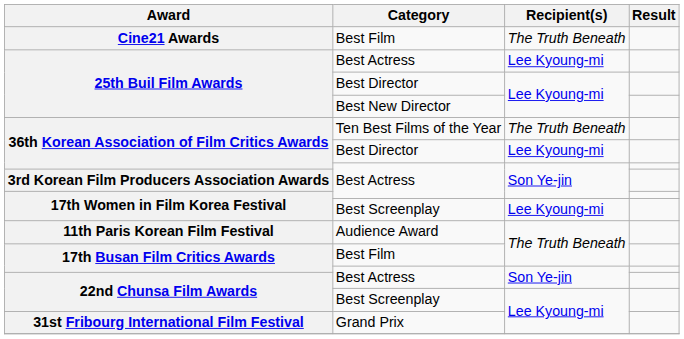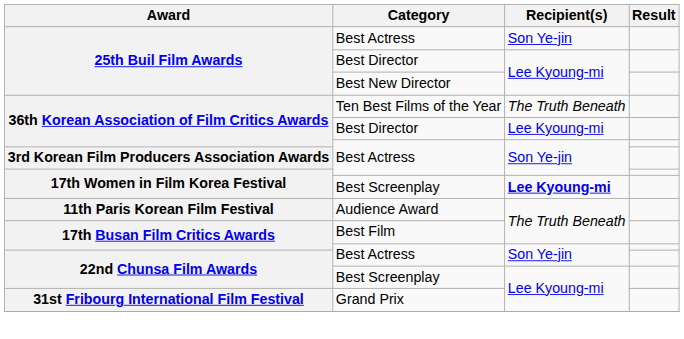 <table class="wikitable plainrowheaders sortable">
 <tr>
 <th scope="col">Award</th>
 <th scope="col">Category</th>
 <th scope="col">Recipient(s)</th>
 <th scope="col">Result</th>
 </tr>
 <tr>
-<th scope="row"><a href='#'>Cine21</a> Awards</th>
-<td>Best Film</td>
-<td><em>The Truth Beneath</em></td>
-<td></td>
-</tr>
-<tr>
 <th scope="row" rowspan=3><a href='#'>25th Buil Film Awards</a></th>
 <td>Best Actress</td>
-<td><a href='#'>Lee Kyoung-mi</a></td>
+<td><a href='#'>Son Ye-jin</a></td>
 <td></td>
 </tr>
 <tr>
 <td>Best Director</td>
 <td rowspan=2><a href='#'>Lee Kyoung-mi</a></td>
 <td></td>
 </tr>
 <tr>
 <td>Best New Director</td>
 <td></td>
 </tr>
 <tr>
 <th scope="row" rowspan=3>36th <a href='#'>Korean Association of Film Critics Awards</a></th>
 <td>Ten Best Films of the Year</td>
 <td><em>The Truth Beneath</em></td>
 <td></td>
 </tr>
 <tr>
 <td>Best Director</td>
 <td><a href='#'>Lee Kyoung-mi</a></td>
 <td></td>
 </tr>
 <tr>
 <td rowspan=3>Best Actress</td>
 <td rowspan=3><a href='#'>Son Ye-jin</a></td>
 <td></td>
 </tr>
 <tr>
 <th scope="row">3rd Korean Film Producers Association Awards</th>
 <td></td>
 </tr>
 <tr>
 <th scope="row" rowspan=2>17th Women in Film Korea Festival</th>
 <td></td>
 </tr>
 <tr>
 <td>Best Screenplay</td>
-<td><a href='#'>Lee Kyoung-mi</a></td>
+<td><strong><a href='#'>Lee Kyoung-mi</a></strong></td>
 <td></td>
 </tr>
 <tr>
 <th scope="row">11th Paris Korean Film Festival</th>
 <td>Audience Award</td>
 <td rowspan=2><em>The Truth Beneath</em></td>
 <td></td>
 </tr>
 <tr>
 <th scope="row" rowspan=2>17th <a href='#'>Busan Film Critics Awards</a></th>
 <td>Best Film</td>
 <td></td>
 </tr>
 <tr>
 <td rowspan=2>Best Actress</td>
 <td rowspan=2><a href='#'>Son Ye-jin</a></td>
 <td></td>
 </tr>
 <tr>
 <th scope="row" rowspan=2>22nd <a href='#'>Chunsa Film Awards</a></th>
 <td></td>
 </tr>
 <tr>
 <td>Best Screenplay</td>
 <td rowspan=2><a href='#'>Lee Kyoung-mi</a></td>
 <td></td>
 </tr>
 <tr>
 <th scope="row">31st <a href='#'>Fribourg International Film Festival</a></th>
 <td>Grand Prix</td>
 <td></td>
 </tr>
 <tr>
 </tr>
 </table>
